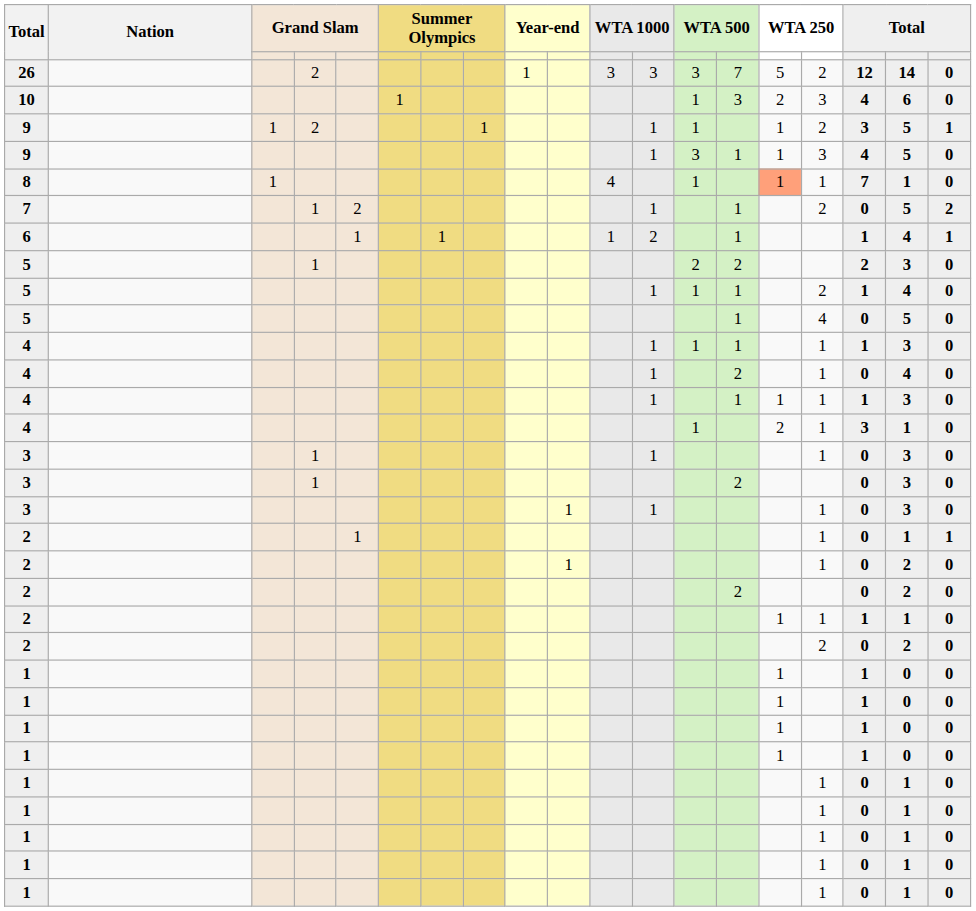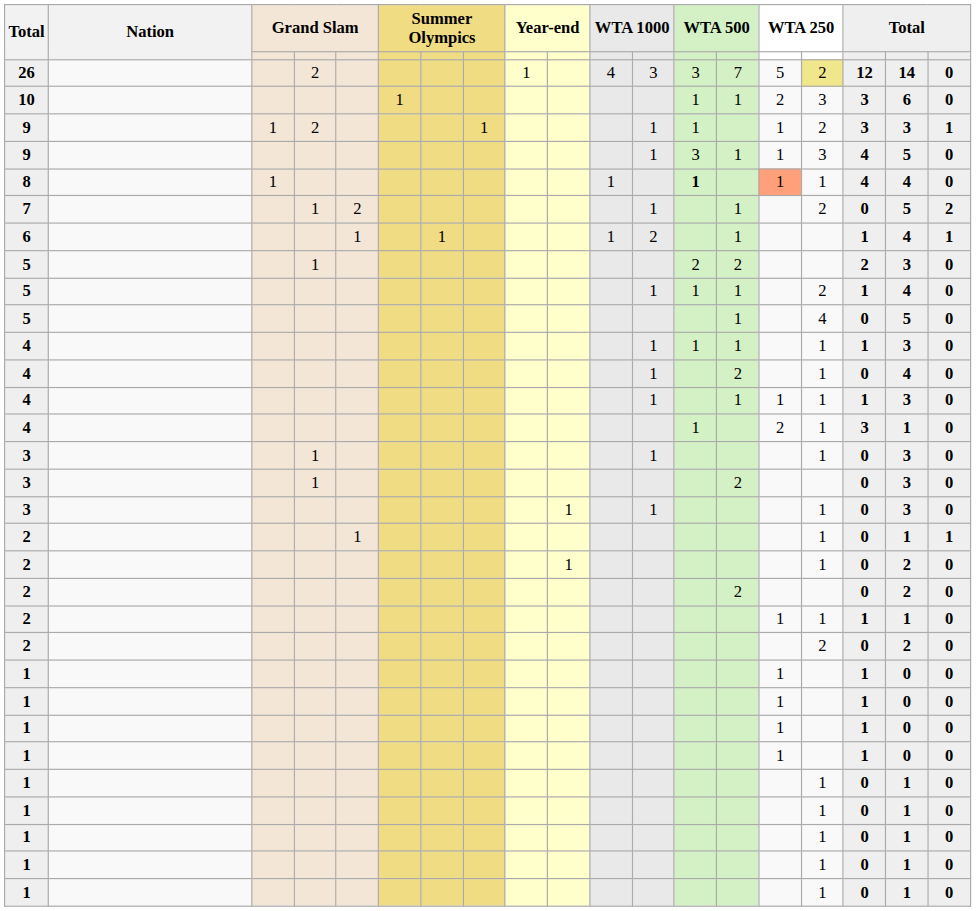 <table class="sortable wikitable nowrap" style="font-size:90%">
 <tr>
 <th rowspan="2">Total</th>
 <th rowspan="2" width=170>Nation</th>
 <th style="background-color:#f3e6d7;" colspan="3">Grand Slam</th>
 <th style="background:#f0dc82;" colspan="3">Summer Olympics</th>
 <th style="background-color:#ffc;" colspan="2">Year-end</th>
 <th style="background-color:#e9e9e9;" colspan="2">WTA 1000</th>
 <th style="background-color:#d4f1c5;" colspan="2">WTA 500</th>
 <th style="background-color:#fff;" colspan="2">WTA 250</th>
 <th style="background-color:#efefef;" colspan="3">Total</th>
 </tr>
 <tr>
 <th style="width:30px; background-color:#f3e6d7;"></th>
 <th style="width:30px; background-color:#f3e6d7;"></th>
 <th style="width:30px; background-color:#f3e6d7;"></th>
 <th style="width:30px; background-color:#f0dc82;"></th>
 <th style="width:30px; background-color:#f0dc82;"></th>
 <th style="width:30px; background-color:#f0dc82;"></th>
 <th style="width:30px; background-color:#ffc;"></th>
 <th style="width:30px; background-color:#ffc;"></th>
 <th style="width:30px; background-color:#e9e9e9;"></th>
 <th style="width:30px; background-color:#e9e9e9;"></th>
 <th style="width:30px; background-color:#d4f1c5;"></th>
 <th style="width:30px; background-color:#d4f1c5;"></th>
 <th style="width:30px; background-color:#fff;"></th>
 <th style="width:30px; background-color:#fff;"></th>
 <th style="width:30px; background-color:#efefef;"></th>
 <th style="width:30px; background-color:#efefef;"></th>
 <th style="width:30px; background-color:#efefef;"></th>
 </tr>
 <tr style="text-align:center">
 <td style="background:#efefef;"><strong>26</strong></td>
 <td style="text-align:left"></td>
 <td style="background:#F3E6D7;"></td>
 <td style="background:#F3E6D7;">2</td>
 <td style="background:#F3E6D7;"></td>
 <td style="background:#f0dc82;"></td>
 <td style="background:#f0dc82;"></td>
 <td style="background:#f0dc82;"></td>
 <td style="background:#ffc;">1</td>
 <td style="background:#ffc;"></td>
-<td style="background:#e9e9e9;">3</td>
+<td style="background:#e9e9e9;">4</td>
 <td style="background:#e9e9e9;">3</td>
 <td style="background:#D4F1C5;">3</td>
 <td style="background:#D4F1C5;">7</td>
 <td>5</td>
-<td>2</td>
+<td style="background: khaki;">2</td>
 <td style="background:#efefef;"><strong>12</strong></td>
 <td style="background:#efefef;"><strong>14</strong></td>
 <td style="background:#efefef;"><strong>0</strong></td>
 </tr>
 <tr style="text-align:center">
 <td style="background:#efefef;"><strong>10</strong></td>
 <td style="text-align:left"></td>
 <td style="background:#F3E6D7;"></td>
 <td style="background:#F3E6D7;"></td>
 <td style="background:#F3E6D7;"></td>
 <td style="background:#f0dc82;">1</td>
 <td style="background:#f0dc82;"></td>
 <td style="background:#f0dc82;"></td>
 <td style="background:#ffc;"></td>
 <td style="background:#ffc;"></td>
 <td style="background:#e9e9e9;"></td>
 <td style="background:#e9e9e9;"></td>
 <td style="background:#D4F1C5;">1</td>
-<td style="background:#D4F1C5;">3</td>
+<td style="background:#D4F1C5;">1</td>
 <td>2</td>
 <td>3</td>
-<td style="background:#efefef;"><strong>4</strong></td>
+<td style="background:#efefef;"><strong>3</strong></td>
 <td style="background:#efefef;"><strong>6</strong></td>
 <td style="background:#efefef;"><strong>0</strong></td>
 </tr>
 <tr style="text-align:center">
 <td style="background:#efefef;"><strong>9</strong></td>
 <td style="text-align:left"></td>
 <td style="background:#F3E6D7;">1</td>
 <td style="background:#F3E6D7;">2</td>
 <td style="background:#F3E6D7;"></td>
 <td style="background:#f0dc82;"></td>
 <td style="background:#f0dc82;"></td>
 <td style="background:#f0dc82;">1</td>
 <td style="background:#ffc;"></td>
 <td style="background:#ffc;"></td>
 <td style="background:#e9e9e9;"></td>
 <td style="background:#e9e9e9;">1</td>
 <td style="background:#D4F1C5;">1</td>
 <td style="background:#D4F1C5;"></td>
 <td>1</td>
 <td>2</td>
 <td style="background:#efefef;"><strong>3</strong></td>
-<td style="background:#efefef;"><strong>5</strong></td>
+<td style="background:#efefef;"><strong>3</strong></td>
 <td style="background:#efefef;"><strong>1</strong></td>
 </tr>
 <tr style="text-align:center">
 <td style="background:#efefef;"><strong>9</strong></td>
 <td style="text-align:left"></td>
 <td style="background:#F3E6D7;"></td>
 <td style="background:#F3E6D7;"></td>
 <td style="background:#F3E6D7;"></td>
 <td style="background:#f0dc82;"></td>
 <td style="background:#f0dc82;"></td>
 <td style="background:#f0dc82;"></td>
 <td style="background:#ffc;"></td>
 <td style="background:#ffc;"></td>
 <td style="background:#e9e9e9;"></td>
 <td style="background:#e9e9e9;">1</td>
 <td style="background:#D4F1C5;">3</td>
 <td style="background:#D4F1C5;">1</td>
 <td>1</td>
 <td>3</td>
 <td style="background:#efefef;"><strong>4</strong></td>
 <td style="background:#efefef;"><strong>5</strong></td>
 <td style="background:#efefef;"><strong>0</strong></td>
 </tr>
 <tr style="text-align:center">
 <td style="background:#efefef;"><strong>8</strong></td>
 <td style="text-align:left"></td>
 <td style="background:#F3E6D7;">1</td>
 <td style="background:#F3E6D7;"></td>
 <td style="background:#F3E6D7;"></td>
 <td style="background:#f0dc82;"></td>
 <td style="background:#f0dc82;"></td>
 <td style="background:#f0dc82;"></td>
 <td style="background:#ffc;"></td>
 <td style="background:#ffc;"></td>
-<td style="background:#e9e9e9;">4</td>
+<td style="background:#e9e9e9;">1</td>
 <td style="background:#e9e9e9;"></td>
-<td style="background:#D4F1C5;">1</td>
+<td style="background:#D4F1C5;"><strong>1</strong></td>
 <td style="background:#D4F1C5;"></td>
 <td style="background: lightsalmon;">1</td>
 <td>1</td>
-<td style="background:#efefef;"><strong>7</strong></td>
-<td style="background:#efefef;"><strong>1</strong></td>
+<td style="background:#efefef;"><strong>4</strong></td>
+<td style="background:#efefef;"><strong>4</strong></td>
 <td style="background:#efefef;"><strong>0</strong></td>
 </tr>
 <tr style="text-align:center">
 <td style="background:#efefef;"><strong>7</strong></td>
 <td style="text-align:left"></td>
 <td style="background:#F3E6D7;"></td>
 <td style="background:#F3E6D7;">1</td>
 <td style="background:#F3E6D7;">2</td>
 <td style="background:#f0dc82;"></td>
 <td style="background:#f0dc82;"></td>
 <td style="background:#f0dc82;"></td>
 <td style="background:#ffc;"></td>
 <td style="background:#ffc;"></td>
 <td style="background:#e9e9e9;"></td>
 <td style="background:#e9e9e9;">1</td>
 <td style="background:#D4F1C5;"></td>
 <td style="background:#D4F1C5;">1</td>
 <td></td>
 <td>2</td>
 <td style="background:#efefef;"><strong>0</strong></td>
 <td style="background:#efefef;"><strong>5</strong></td>
 <td style="background:#efefef;"><strong>2</strong></td>
 </tr>
 <tr style="text-align:center">
 <td style="background:#efefef;"><strong>6</strong></td>
 <td style="text-align:left"></td>
 <td style="background:#F3E6D7;"></td>
 <td style="background:#F3E6D7;"></td>
 <td style="background:#F3E6D7;">1</td>
 <td style="background:#f0dc82;"></td>
 <td style="background:#f0dc82;">1</td>
 <td style="background:#f0dc82;"></td>
 <td style="background:#ffc;"></td>
 <td style="background:#ffc;"></td>
 <td style="background:#e9e9e9;">1</td>
 <td style="background:#e9e9e9;">2</td>
 <td style="background:#D4F1C5;"></td>
 <td style="background:#D4F1C5;">1</td>
 <td></td>
 <td></td>
 <td style="background:#efefef;"><strong>1</strong></td>
 <td style="background:#efefef;"><strong>4</strong></td>
 <td style="background:#efefef;"><strong>1</strong></td>
 </tr>
 <tr style="text-align:center">
 <td style="background:#efefef;"><strong>5</strong></td>
 <td style="text-align:left"></td>
 <td style="background:#F3E6D7;"></td>
 <td style="background:#F3E6D7;">1</td>
 <td style="background:#F3E6D7;"></td>
 <td style="background:#f0dc82;"></td>
 <td style="background:#f0dc82;"></td>
 <td style="background:#f0dc82;"></td>
 <td style="background:#ffc;"></td>
 <td style="background:#ffc;"></td>
 <td style="background:#e9e9e9;"></td>
 <td style="background:#e9e9e9;"></td>
 <td style="background:#D4F1C5;">2</td>
 <td style="background:#D4F1C5;">2</td>
 <td></td>
 <td></td>
 <td style="background:#efefef;"><strong>2</strong></td>
 <td style="background:#efefef;"><strong>3</strong></td>
 <td style="background:#efefef;"><strong>0</strong></td>
 </tr>
 <tr style="text-align:center">
 <td style="background:#efefef;"><strong>5</strong></td>
 <td style="text-align:left"></td>
 <td style="background:#F3E6D7;"></td>
 <td style="background:#F3E6D7;"></td>
 <td style="background:#F3E6D7;"></td>
 <td style="background:#f0dc82;"></td>
 <td style="background:#f0dc82;"></td>
 <td style="background:#f0dc82;"></td>
 <td style="background:#ffc;"></td>
 <td style="background:#ffc;"></td>
 <td style="background:#e9e9e9;"></td>
 <td style="background:#e9e9e9;">1</td>
 <td style="background:#D4F1C5;">1</td>
 <td style="background:#D4F1C5;">1</td>
 <td></td>
 <td>2</td>
 <td style="background:#efefef;"><strong>1</strong></td>
 <td style="background:#efefef;"><strong>4</strong></td>
 <td style="background:#efefef;"><strong>0</strong></td>
 </tr>
 <tr style="text-align:center">
 <td style="background:#efefef;"><strong>5</strong></td>
 <td style="text-align:left"></td>
 <td style="background:#F3E6D7;"></td>
 <td style="background:#F3E6D7;"></td>
 <td style="background:#F3E6D7;"></td>
 <td style="background:#f0dc82;"></td>
 <td style="background:#f0dc82;"></td>
 <td style="background:#f0dc82;"></td>
 <td style="background:#ffc;"></td>
 <td style="background:#ffc;"></td>
 <td style="background:#e9e9e9;"></td>
 <td style="background:#e9e9e9;"></td>
 <td style="background:#D4F1C5;"></td>
 <td style="background:#D4F1C5;">1</td>
 <td></td>
 <td>4</td>
 <td style="background:#efefef;"><strong>0</strong></td>
 <td style="background:#efefef;"><strong>5</strong></td>
 <td style="background:#efefef;"><strong>0</strong></td>
 </tr>
 <tr style="text-align:center">
 <td style="background:#efefef;"><strong>4</strong></td>
 <td style="text-align:left"></td>
 <td style="background:#F3E6D7;"></td>
 <td style="background:#F3E6D7;"></td>
 <td style="background:#F3E6D7;"></td>
 <td style="background:#f0dc82;"></td>
 <td style="background:#f0dc82;"></td>
 <td style="background:#f0dc82;"></td>
 <td style="background:#ffc;"></td>
 <td style="background:#ffc;"></td>
 <td style="background:#e9e9e9;"></td>
 <td style="background:#e9e9e9;">1</td>
 <td style="background:#D4F1C5;">1</td>
 <td style="background:#D4F1C5;">1</td>
 <td></td>
 <td>1</td>
 <td style="background:#efefef;"><strong>1</strong></td>
 <td style="background:#efefef;"><strong>3</strong></td>
 <td style="background:#efefef;"><strong>0</strong></td>
 </tr>
 <tr style="text-align:center">
 <td style="background:#efefef;"><strong>4</strong></td>
 <td style="text-align:left"></td>
 <td style="background:#F3E6D7;"></td>
 <td style="background:#F3E6D7;"></td>
 <td style="background:#F3E6D7;"></td>
 <td style="background:#f0dc82;"></td>
 <td style="background:#f0dc82;"></td>
 <td style="background:#f0dc82;"></td>
 <td style="background:#ffc;"></td>
 <td style="background:#ffc;"></td>
 <td style="background:#e9e9e9;"></td>
 <td style="background:#e9e9e9;">1</td>
 <td style="background:#D4F1C5;"></td>
 <td style="background:#D4F1C5;">2</td>
 <td></td>
 <td>1</td>
 <td style="background:#efefef;"><strong>0</strong></td>
 <td style="background:#efefef;"><strong>4</strong></td>
 <td style="background:#efefef;"><strong>0</strong></td>
 </tr>
 <tr style="text-align:center">
 <td style="background:#efefef;"><strong>4</strong></td>
 <td style="text-align:left"></td>
 <td style="background:#F3E6D7;"></td>
 <td style="background:#F3E6D7;"></td>
 <td style="background:#F3E6D7;"></td>
 <td style="background:#f0dc82;"></td>
 <td style="background:#f0dc82;"></td>
 <td style="background:#f0dc82;"></td>
 <td style="background:#ffc;"></td>
 <td style="background:#ffc;"></td>
 <td style="background:#e9e9e9;"></td>
 <td style="background:#e9e9e9;">1</td>
 <td style="background:#D4F1C5;"></td>
 <td style="background:#D4F1C5;">1</td>
 <td>1</td>
 <td>1</td>
 <td style="background:#efefef;"><strong>1</strong></td>
 <td style="background:#efefef;"><strong>3</strong></td>
 <td style="background:#efefef;"><strong>0</strong></td>
 </tr>
 <tr style="text-align:center">
 <td style="background:#efefef;"><strong>4</strong></td>
 <td style="text-align:left"></td>
 <td style="background:#F3E6D7;"></td>
 <td style="background:#F3E6D7;"></td>
 <td style="background:#F3E6D7;"></td>
 <td style="background:#f0dc82;"></td>
 <td style="background:#f0dc82;"></td>
 <td style="background:#f0dc82;"></td>
 <td style="background:#ffc;"></td>
 <td style="background:#ffc;"></td>
 <td style="background:#e9e9e9;"></td>
 <td style="background:#e9e9e9;"></td>
 <td style="background:#D4F1C5;">1</td>
 <td style="background:#D4F1C5;"></td>
 <td>2</td>
 <td>1</td>
 <td style="background:#efefef;"><strong>3</strong></td>
 <td style="background:#efefef;"><strong>1</strong></td>
 <td style="background:#efefef;"><strong>0</strong></td>
 </tr>
 <tr style="text-align:center">
 <td style="background:#efefef;"><strong>3</strong></td>
 <td style="text-align:left"></td>
 <td style="background:#F3E6D7;"></td>
 <td style="background:#F3E6D7;">1</td>
 <td style="background:#F3E6D7;"></td>
 <td style="background:#f0dc82;"></td>
 <td style="background:#f0dc82;"></td>
 <td style="background:#f0dc82;"></td>
 <td style="background:#ffc;"></td>
 <td style="background:#ffc;"></td>
 <td style="background:#e9e9e9;"></td>
 <td style="background:#e9e9e9;">1</td>
 <td style="background:#D4F1C5;"></td>
 <td style="background:#D4F1C5;"></td>
 <td></td>
 <td>1</td>
 <td style="background:#efefef;"><strong>0</strong></td>
 <td style="background:#efefef;"><strong>3</strong></td>
 <td style="background:#efefef;"><strong>0</strong></td>
 </tr>
 <tr style="text-align:center">
 <td style="background:#efefef;"><strong>3</strong></td>
 <td style="text-align:left"></td>
 <td style="background:#F3E6D7;"></td>
 <td style="background:#F3E6D7;">1</td>
 <td style="background:#F3E6D7;"></td>
 <td style="background:#f0dc82;"></td>
 <td style="background:#f0dc82;"></td>
 <td style="background:#f0dc82;"></td>
 <td style="background:#ffc;"></td>
 <td style="background:#ffc;"></td>
 <td style="background:#e9e9e9;"></td>
 <td style="background:#e9e9e9;"></td>
 <td style="background:#D4F1C5;"></td>
 <td style="background:#D4F1C5;">2</td>
 <td></td>
 <td></td>
 <td style="background:#efefef;"><strong>0</strong></td>
 <td style="background:#efefef;"><strong>3</strong></td>
 <td style="background:#efefef;"><strong>0</strong></td>
 </tr>
 <tr style="text-align:center">
 <td style="background:#efefef;"><strong>3</strong></td>
 <td style="text-align:left"></td>
 <td style="background:#F3E6D7;"></td>
 <td style="background:#F3E6D7;"></td>
 <td style="background:#F3E6D7;"></td>
 <td style="background:#f0dc82;"></td>
 <td style="background:#f0dc82;"></td>
 <td style="background:#f0dc82;"></td>
 <td style="background:#ffc;"></td>
 <td style="background:#ffc;">1</td>
 <td style="background:#e9e9e9;"></td>
 <td style="background:#e9e9e9;">1</td>
 <td style="background:#D4F1C5;"></td>
 <td style="background:#D4F1C5;"></td>
 <td></td>
 <td>1</td>
 <td style="background:#efefef;"><strong>0</strong></td>
 <td style="background:#efefef;"><strong>3</strong></td>
 <td style="background:#efefef;"><strong>0</strong></td>
 </tr>
 <tr style="text-align:center">
 <td style="background:#efefef;"><strong>2</strong></td>
 <td style="text-align:left"></td>
 <td style="background:#F3E6D7;"></td>
 <td style="background:#F3E6D7;"></td>
 <td style="background:#F3E6D7;">1</td>
 <td style="background:#f0dc82;"></td>
 <td style="background:#f0dc82;"></td>
 <td style="background:#f0dc82;"></td>
 <td style="background:#ffc;"></td>
 <td style="background:#ffc;"></td>
 <td style="background:#e9e9e9;"></td>
 <td style="background:#e9e9e9;"></td>
 <td style="background:#D4F1C5;"></td>
 <td style="background:#D4F1C5;"></td>
 <td></td>
 <td>1</td>
 <td style="background:#efefef;"><strong>0</strong></td>
 <td style="background:#efefef;"><strong>1</strong></td>
 <td style="background:#efefef;"><strong>1</strong></td>
 </tr>
 <tr style="text-align:center">
 <td style="background:#efefef;"><strong>2</strong></td>
 <td style="text-align:left"></td>
 <td style="background:#F3E6D7;"></td>
 <td style="background:#F3E6D7;"></td>
 <td style="background:#F3E6D7;"></td>
 <td style="background:#f0dc82;"></td>
 <td style="background:#f0dc82;"></td>
 <td style="background:#f0dc82;"></td>
 <td style="background:#ffc;"></td>
 <td style="background:#ffc;">1</td>
 <td style="background:#e9e9e9;"></td>
 <td style="background:#e9e9e9;"></td>
 <td style="background:#D4F1C5;"></td>
 <td style="background:#D4F1C5;"></td>
 <td></td>
 <td>1</td>
 <td style="background:#efefef;"><strong>0</strong></td>
 <td style="background:#efefef;"><strong>2</strong></td>
 <td style="background:#efefef;"><strong>0</strong></td>
 </tr>
 <tr style="text-align:center">
 <td style="background:#efefef;"><strong>2</strong></td>
 <td style="text-align:left"></td>
 <td style="background:#F3E6D7;"></td>
 <td style="background:#F3E6D7;"></td>
 <td style="background:#F3E6D7;"></td>
 <td style="background:#f0dc82;"></td>
 <td style="background:#f0dc82;"></td>
 <td style="background:#f0dc82;"></td>
 <td style="background:#ffc;"></td>
 <td style="background:#ffc;"></td>
 <td style="background:#e9e9e9;"></td>
 <td style="background:#e9e9e9;"></td>
 <td style="background:#D4F1C5;"></td>
 <td style="background:#D4F1C5;">2</td>
 <td></td>
 <td></td>
 <td style="background:#efefef;"><strong>0</strong></td>
 <td style="background:#efefef;"><strong>2</strong></td>
 <td style="background:#efefef;"><strong>0</strong></td>
 </tr>
 <tr style="text-align:center">
 <td style="background:#efefef;"><strong>2</strong></td>
 <td style="text-align:left"></td>
 <td style="background:#F3E6D7;"></td>
 <td style="background:#F3E6D7;"></td>
 <td style="background:#F3E6D7;"></td>
 <td style="background:#f0dc82;"></td>
 <td style="background:#f0dc82;"></td>
 <td style="background:#f0dc82;"></td>
 <td style="background:#ffc;"></td>
 <td style="background:#ffc;"></td>
 <td style="background:#e9e9e9;"></td>
 <td style="background:#e9e9e9;"></td>
 <td style="background:#D4F1C5;"></td>
 <td style="background:#D4F1C5;"></td>
 <td>1</td>
 <td>1</td>
 <td style="background:#efefef;"><strong>1</strong></td>
 <td style="background:#efefef;"><strong>1</strong></td>
 <td style="background:#efefef;"><strong>0</strong></td>
 </tr>
 <tr style="text-align:center">
 <td style="background:#efefef;"><strong>2</strong></td>
 <td style="text-align:left"></td>
 <td style="background:#F3E6D7;"></td>
 <td style="background:#F3E6D7;"></td>
 <td style="background:#F3E6D7;"></td>
 <td style="background:#f0dc82;"></td>
 <td style="background:#f0dc82;"></td>
 <td style="background:#f0dc82;"></td>
 <td style="background:#ffc;"></td>
 <td style="background:#ffc;"></td>
 <td style="background:#e9e9e9;"></td>
 <td style="background:#e9e9e9;"></td>
 <td style="background:#D4F1C5;"></td>
 <td style="background:#D4F1C5;"></td>
 <td></td>
 <td>2</td>
 <td style="background:#efefef;"><strong>0</strong></td>
 <td style="background:#efefef;"><strong>2</strong></td>
 <td style="background:#efefef;"><strong>0</strong></td>
 </tr>
 <tr style="text-align:center">
 <td style="background:#efefef;"><strong>1</strong></td>
 <td style="text-align:left"></td>
 <td style="background:#F3E6D7;"></td>
 <td style="background:#F3E6D7;"></td>
 <td style="background:#F3E6D7;"></td>
 <td style="background:#f0dc82;"></td>
 <td style="background:#f0dc82;"></td>
 <td style="background:#f0dc82;"></td>
 <td style="background:#ffc;"></td>
 <td style="background:#ffc;"></td>
 <td style="background:#e9e9e9;"></td>
 <td style="background:#e9e9e9;"></td>
 <td style="background:#D4F1C5;"></td>
 <td style="background:#D4F1C5;"></td>
 <td>1</td>
 <td></td>
 <td style="background:#efefef;"><strong>1</strong></td>
 <td style="background:#efefef;"><strong>0</strong></td>
 <td style="background:#efefef;"><strong>0</strong></td>
 </tr>
 <tr style="text-align:center">
 <td style="background:#efefef;"><strong>1</strong></td>
 <td style="text-align:left"></td>
 <td style="background:#F3E6D7;"></td>
 <td style="background:#F3E6D7;"></td>
 <td style="background:#F3E6D7;"></td>
 <td style="background:#f0dc82;"></td>
 <td style="background:#f0dc82;"></td>
 <td style="background:#f0dc82;"></td>
 <td style="background:#ffc;"></td>
 <td style="background:#ffc;"></td>
 <td style="background:#e9e9e9;"></td>
 <td style="background:#e9e9e9;"></td>
 <td style="background:#D4F1C5;"></td>
 <td style="background:#D4F1C5;"></td>
 <td>1</td>
 <td></td>
 <td style="background:#efefef;"><strong>1</strong></td>
 <td style="background:#efefef;"><strong>0</strong></td>
 <td style="background:#efefef;"><strong>0</strong></td>
 </tr>
 <tr style="text-align:center">
 <td style="background:#efefef;"><strong>1</strong></td>
 <td style="text-align:left"></td>
 <td style="background:#F3E6D7;"></td>
 <td style="background:#F3E6D7;"></td>
 <td style="background:#F3E6D7;"></td>
 <td style="background:#f0dc82;"></td>
 <td style="background:#f0dc82;"></td>
 <td style="background:#f0dc82;"></td>
 <td style="background:#ffc;"></td>
 <td style="background:#ffc;"></td>
 <td style="background:#e9e9e9;"></td>
 <td style="background:#e9e9e9;"></td>
 <td style="background:#D4F1C5;"></td>
 <td style="background:#D4F1C5;"></td>
 <td>1</td>
 <td></td>
 <td style="background:#efefef;"><strong>1</strong></td>
 <td style="background:#efefef;"><strong>0</strong></td>
 <td style="background:#efefef;"><strong>0</strong></td>
 </tr>
 <tr style="text-align:center">
 <td style="background:#efefef;"><strong>1</strong></td>
 <td style="text-align:left"></td>
 <td style="background:#F3E6D7;"></td>
 <td style="background:#F3E6D7;"></td>
 <td style="background:#F3E6D7;"></td>
 <td style="background:#f0dc82;"></td>
 <td style="background:#f0dc82;"></td>
 <td style="background:#f0dc82;"></td>
 <td style="background:#ffc;"></td>
 <td style="background:#ffc;"></td>
 <td style="background:#e9e9e9;"></td>
 <td style="background:#e9e9e9;"></td>
 <td style="background:#D4F1C5;"></td>
 <td style="background:#D4F1C5;"></td>
 <td>1</td>
 <td></td>
 <td style="background:#efefef;"><strong>1</strong></td>
 <td style="background:#efefef;"><strong>0</strong></td>
 <td style="background:#efefef;"><strong>0</strong></td>
 </tr>
 <tr style="text-align:center">
 <td style="background:#efefef;"><strong>1</strong></td>
 <td style="text-align:left"></td>
 <td style="background:#F3E6D7;"></td>
 <td style="background:#F3E6D7;"></td>
 <td style="background:#F3E6D7;"></td>
 <td style="background:#f0dc82;"></td>
 <td style="background:#f0dc82;"></td>
 <td style="background:#f0dc82;"></td>
 <td style="background:#ffc;"></td>
 <td style="background:#ffc;"></td>
 <td style="background:#e9e9e9;"></td>
 <td style="background:#e9e9e9;"></td>
 <td style="background:#D4F1C5;"></td>
 <td style="background:#D4F1C5;"></td>
 <td></td>
 <td>1</td>
 <td style="background:#efefef;"><strong>0</strong></td>
 <td style="background:#efefef;"><strong>1</strong></td>
 <td style="background:#efefef;"><strong>0</strong></td>
 </tr>
 <tr style="text-align:center">
 <td style="background:#efefef;"><strong>1</strong></td>
 <td style="text-align:left"></td>
 <td style="background:#F3E6D7;"></td>
 <td style="background:#F3E6D7;"></td>
 <td style="background:#F3E6D7;"></td>
 <td style="background:#f0dc82;"></td>
 <td style="background:#f0dc82;"></td>
 <td style="background:#f0dc82;"></td>
 <td style="background:#ffc;"></td>
 <td style="background:#ffc;"></td>
 <td style="background:#e9e9e9;"></td>
 <td style="background:#e9e9e9;"></td>
 <td style="background:#D4F1C5;"></td>
 <td style="background:#D4F1C5;"></td>
 <td></td>
 <td>1</td>
 <td style="background:#efefef;"><strong>0</strong></td>
 <td style="background:#efefef;"><strong>1</strong></td>
 <td style="background:#efefef;"><strong>0</strong></td>
 </tr>
 <tr style="text-align:center">
 <td style="background:#efefef;"><strong>1</strong></td>
 <td style="text-align:left"></td>
 <td style="background:#F3E6D7;"></td>
 <td style="background:#F3E6D7;"></td>
 <td style="background:#F3E6D7;"></td>
 <td style="background:#f0dc82;"></td>
 <td style="background:#f0dc82;"></td>
 <td style="background:#f0dc82;"></td>
 <td style="background:#ffc;"></td>
 <td style="background:#ffc;"></td>
 <td style="background:#e9e9e9;"></td>
 <td style="background:#e9e9e9;"></td>
 <td style="background:#D4F1C5;"></td>
 <td style="background:#D4F1C5;"></td>
 <td></td>
 <td>1</td>
 <td style="background:#efefef;"><strong>0</strong></td>
 <td style="background:#efefef;"><strong>1</strong></td>
 <td style="background:#efefef;"><strong>0</strong></td>
 </tr>
 <tr style="text-align:center">
 <td style="background:#efefef;"><strong>1</strong></td>
 <td style="text-align:left"></td>
 <td style="background:#F3E6D7;"></td>
 <td style="background:#F3E6D7;"></td>
 <td style="background:#F3E6D7;"></td>
 <td style="background:#f0dc82;"></td>
 <td style="background:#f0dc82;"></td>
 <td style="background:#f0dc82;"></td>
 <td style="background:#ffc;"></td>
 <td style="background:#ffc;"></td>
 <td style="background:#e9e9e9;"></td>
 <td style="background:#e9e9e9;"></td>
 <td style="background:#D4F1C5;"></td>
 <td style="background:#D4F1C5;"></td>
 <td></td>
 <td>1</td>
 <td style="background:#efefef;"><strong>0</strong></td>
 <td style="background:#efefef;"><strong>1</strong></td>
 <td style="background:#efefef;"><strong>0</strong></td>
 </tr>
 <tr style="text-align:center">
 <td style="background:#efefef;"><strong>1</strong></td>
 <td style="text-align:left"></td>
 <td style="background:#F3E6D7;"></td>
 <td style="background:#F3E6D7;"></td>
 <td style="background:#F3E6D7;"></td>
 <td style="background:#f0dc82;"></td>
 <td style="background:#f0dc82;"></td>
 <td style="background:#f0dc82;"></td>
 <td style="background:#ffc;"></td>
 <td style="background:#ffc;"></td>
 <td style="background:#e9e9e9;"></td>
 <td style="background:#e9e9e9;"></td>
 <td style="background:#D4F1C5;"></td>
 <td style="background:#D4F1C5;"></td>
 <td></td>
 <td>1</td>
 <td style="background:#efefef;"><strong>0</strong></td>
 <td style="background:#efefef;"><strong>1</strong></td>
 <td style="background:#efefef;"><strong>0</strong></td>
 </tr>
 </table>
